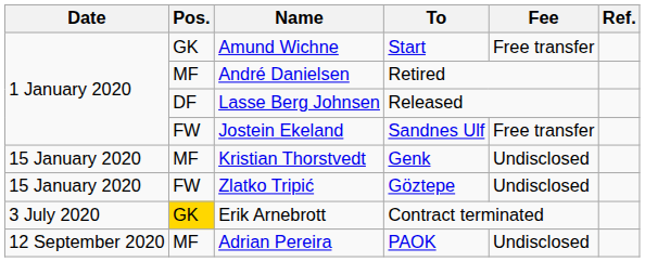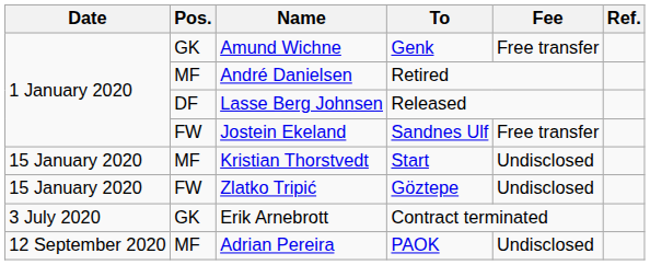 <table class="wikitable">
 <tr>
 <th>Date</th>
 <th>Pos.</th>
 <th>Name</th>
 <th>To</th>
 <th>Fee</th>
 <th>Ref.</th>
 </tr>
 <tr>
 <td rowspan="4">1 January 2020</td>
 <td>GK</td>
 <td> <a href='#'>Amund Wichne</a></td>
-<td><a href='#'>Start</a></td>
+<td> <a href='#'>Genk</a></td>
 <td>Free transfer</td>
 <td></td>
 </tr>
 <tr>
 <td>MF</td>
 <td> <a href='#'>André Danielsen</a></td>
 <td colspan="2">Retired</td>
 <td></td>
 </tr>
 <tr>
 <td>DF</td>
 <td> <a href='#'>Lasse Berg Johnsen</a></td>
 <td colspan="2">Released</td>
 <td></td>
 </tr>
 <tr>
 <td>FW</td>
 <td> <a href='#'>Jostein Ekeland</a></td>
 <td><a href='#'>Sandnes Ulf</a></td>
 <td>Free transfer</td>
 <td></td>
 </tr>
 <tr>
 <td>15 January 2020</td>
 <td>MF</td>
 <td> <a href='#'>Kristian Thorstvedt</a></td>
-<td> <a href='#'>Genk</a></td>
+<td><a href='#'>Start</a></td>
 <td>Undisclosed</td>
 <td></td>
 </tr>
 <tr>
 <td>15 January 2020</td>
 <td>FW</td>
 <td> <a href='#'>Zlatko Tripić</a></td>
 <td> <a href='#'>Göztepe</a></td>
 <td>Undisclosed</td>
 <td></td>
 </tr>
 <tr>
 <td>3 July 2020</td>
-<td style="background: gold;">GK</td>
+<td>GK</td>
 <td> Erik Arnebrott</td>
 <td colspan="2">Contract terminated</td>
 <td></td>
 </tr>
 <tr>
 <td>12 September 2020</td>
 <td>MF</td>
 <td> <a href='#'>Adrian Pereira</a></td>
 <td> <a href='#'>PAOK</a></td>
 <td>Undisclosed</td>
 <td></td>
 </tr>
 </table>
